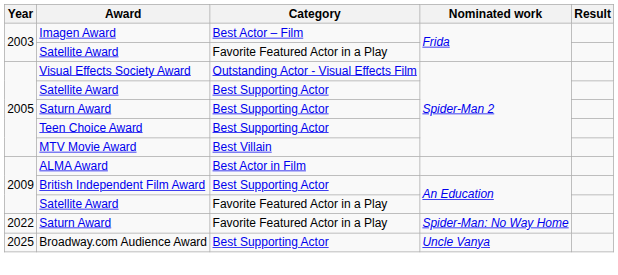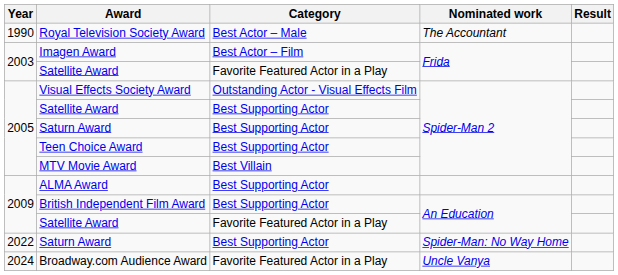 <table class="wikitable unsortable">
 <tr>
 <th>Year</th>
 <th>Award</th>
 <th>Category</th>
 <th>Nominated work</th>
 <th>Result</th>
+</tr>
+<tr>
+<td>1990</td>
+<td><a href='#'>Royal Television Society Award</a></td>
+<td><a href='#'>Best Actor – Male</a></td>
+<td><em>The Accountant</em></td>
+<td></td>
 </tr>
 <tr>
 <td rowspan="2">2003</td>
 <td><a href='#'>Imagen Award</a></td>
 <td><a href='#'>Best Actor – Film</a></td>
 <td rowspan="2"><em><a href='#'>Frida</a></em></td>
 <td></td>
 </tr>
 <tr>
 <td><a href='#'>Satellite Award</a></td>
 <td>Favorite Featured Actor in a Play</td>
 <td></td>
 </tr>
 <tr>
 <td rowspan="5">2005</td>
 <td><a href='#'>Visual Effects Society Award</a></td>
 <td><a href='#'>Outstanding Actor - Visual Effects Film</a></td>
 <td rowspan="5"><em><a href='#'>Spider-Man 2</a></em></td>
 <td></td>
 </tr>
 <tr>
 <td><a href='#'>Satellite Award</a></td>
 <td><a href='#'>Best Supporting Actor</a></td>
 <td></td>
 </tr>
 <tr>
 <td><a href='#'>Saturn Award</a></td>
 <td><a href='#'>Best Supporting Actor</a></td>
 <td></td>
 </tr>
 <tr>
 <td><a href='#'>Teen Choice Award</a></td>
 <td><a href='#'>Best Supporting Actor</a></td>
 <td></td>
 </tr>
 <tr>
 <td><a href='#'>MTV Movie Award</a></td>
 <td><a href='#'>Best Villain</a></td>
 <td></td>
 </tr>
 <tr>
 <td rowspan="3">2009</td>
 <td><a href='#'>ALMA Award</a></td>
-<td><a href='#'>Best Actor in Film</a></td>
+<td><a href='#'>Best Supporting Actor</a></td>
 <td><em></em></td>
 <td></td>
 </tr>
 <tr>
 <td><a href='#'>British Independent Film Award</a></td>
 <td><a href='#'>Best Supporting Actor</a></td>
 <td rowspan="2"><em><a href='#'>An Education</a></em></td>
 <td></td>
 </tr>
 <tr>
 <td><a href='#'>Satellite Award</a></td>
 <td>Favorite Featured Actor in a Play</td>
 <td></td>
 </tr>
 <tr>
 <td>2022</td>
 <td><a href='#'>Saturn Award</a></td>
-<td>Favorite Featured Actor in a Play</td>
+<td><a href='#'>Best Supporting Actor</a></td>
 <td><em><a href='#'>Spider-Man: No Way Home</a></em></td>
 <td></td>
 </tr>
 <tr>
-<td>2025</td>
+<td>2024</td>
 <td>Broadway.com Audience Award</td>
-<td><a href='#'>Best Supporting Actor</a></td>
+<td>Favorite Featured Actor in a Play</td>
 <td><em><a href='#'>Uncle Vanya</a></em></td>
 <td></td>
 </tr>
 </table>
